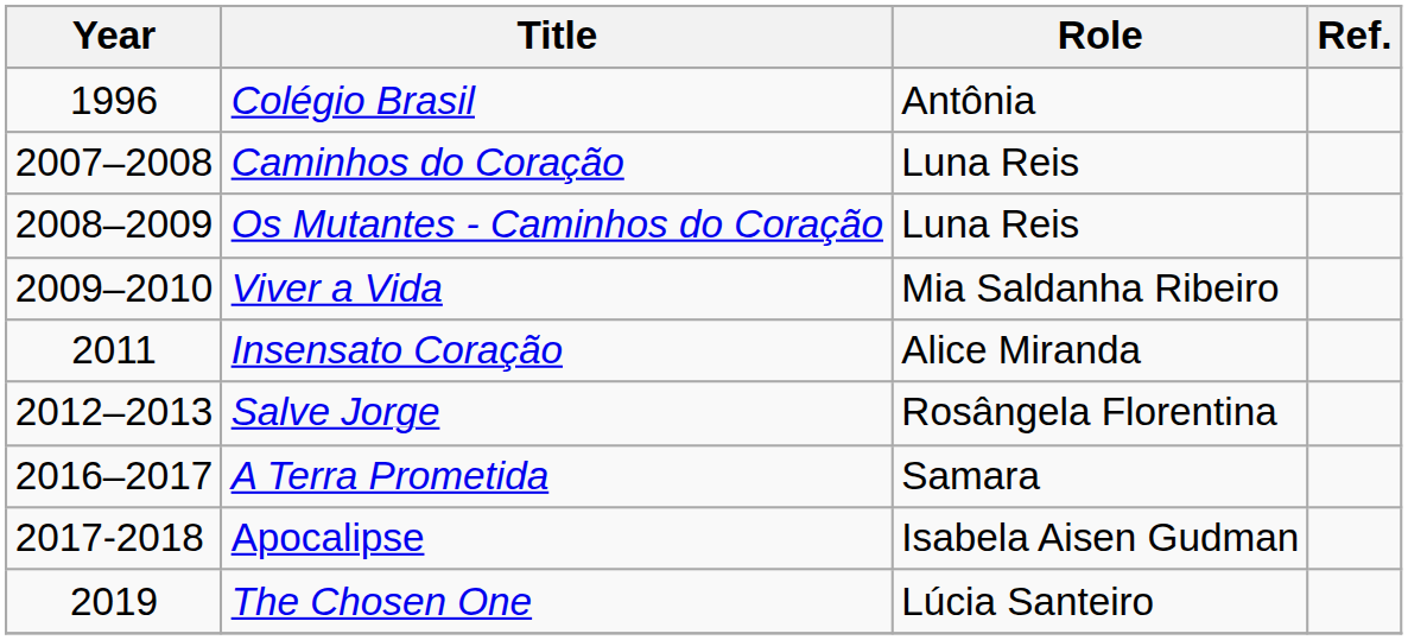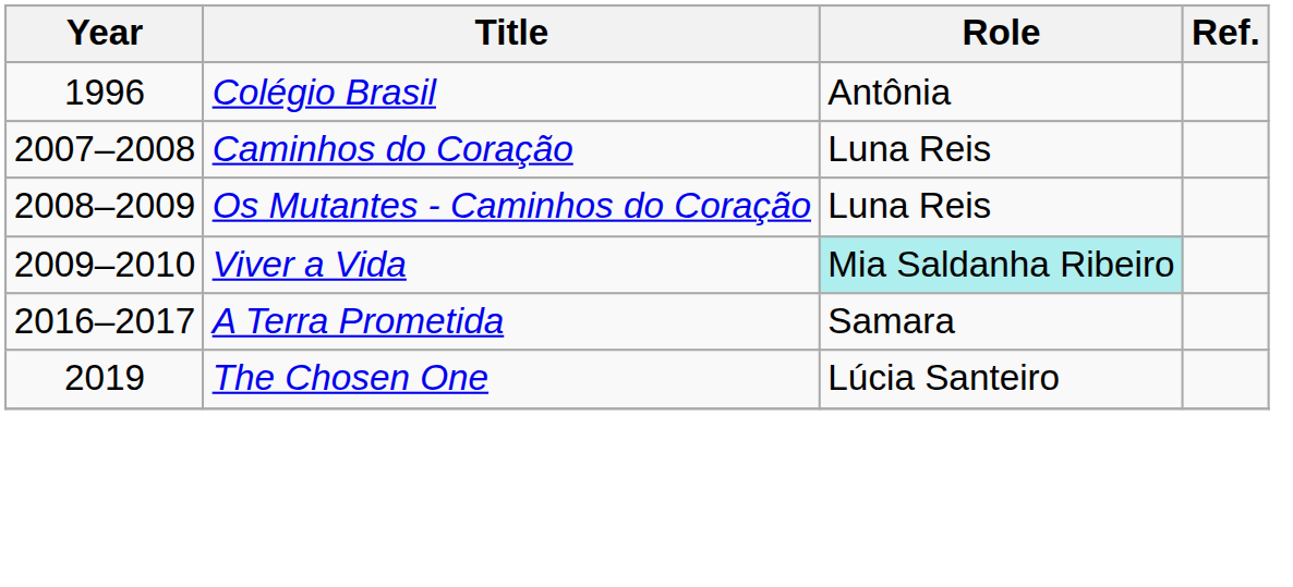 <table class="wikitable">
 <tr>
 <th>Year</th>
 <th>Title</th>
 <th>Role</th>
 <th>Ref.</th>
 </tr>
 <tr>
 <td style="text-align:center;">1996</td>
 <td><em><a href='#'>Colégio Brasil</a></em></td>
 <td>Antônia</td>
 <td></td>
 </tr>
 <tr>
 <td style="text-align:center;">2007–2008</td>
 <td><em><a href='#'>Caminhos do Coração</a></em></td>
 <td>Luna Reis</td>
 <td></td>
 </tr>
 <tr>
 <td style="text-align:center;">2008–2009</td>
 <td><em><a href='#'>Os Mutantes - Caminhos do Coração</a></em></td>
 <td>Luna Reis</td>
 <td></td>
 </tr>
 <tr>
 <td style="text-align:center;">2009–2010</td>
 <td><em><a href='#'>Viver a Vida</a></em></td>
-<td>Mia Saldanha Ribeiro</td>
-<td></td>
-</tr>
-<tr>
-<td style="text-align:center;">2011</td>
-<td><em> <a href='#'>Insensato Coração</a></em></td>
-<td>Alice Miranda</td>
-<td></td>
-</tr>
-<tr>
-<td style="text-align:center;">2012–2013</td>
-<td><em> <a href='#'>Salve Jorge</a></em></td>
-<td>Rosângela Florentina</td>
+<td style="background: paleturquoise;">Mia Saldanha Ribeiro</td>
 <td></td>
 </tr>
 <tr>
 <td style="text-align:center;">2016–2017</td>
 <td><em><a href='#'>A Terra Prometida</a></em></td>
 <td>Samara</td>
-<td></td>
-</tr>
-<tr>
-<td>2017-2018</td>
-<td><a href='#'>Apocalipse</a></td>
-<td>Isabela Aisen Gudman</td>
 <td></td>
 </tr>
 <tr>
 <td style="text-align:center;">2019</td>
 <td><em><a href='#'>The Chosen One</a></em></td>
 <td>Lúcia Santeiro</td>
 <td></td>
 </tr>
 <tr>
 </tr>
 </table>
